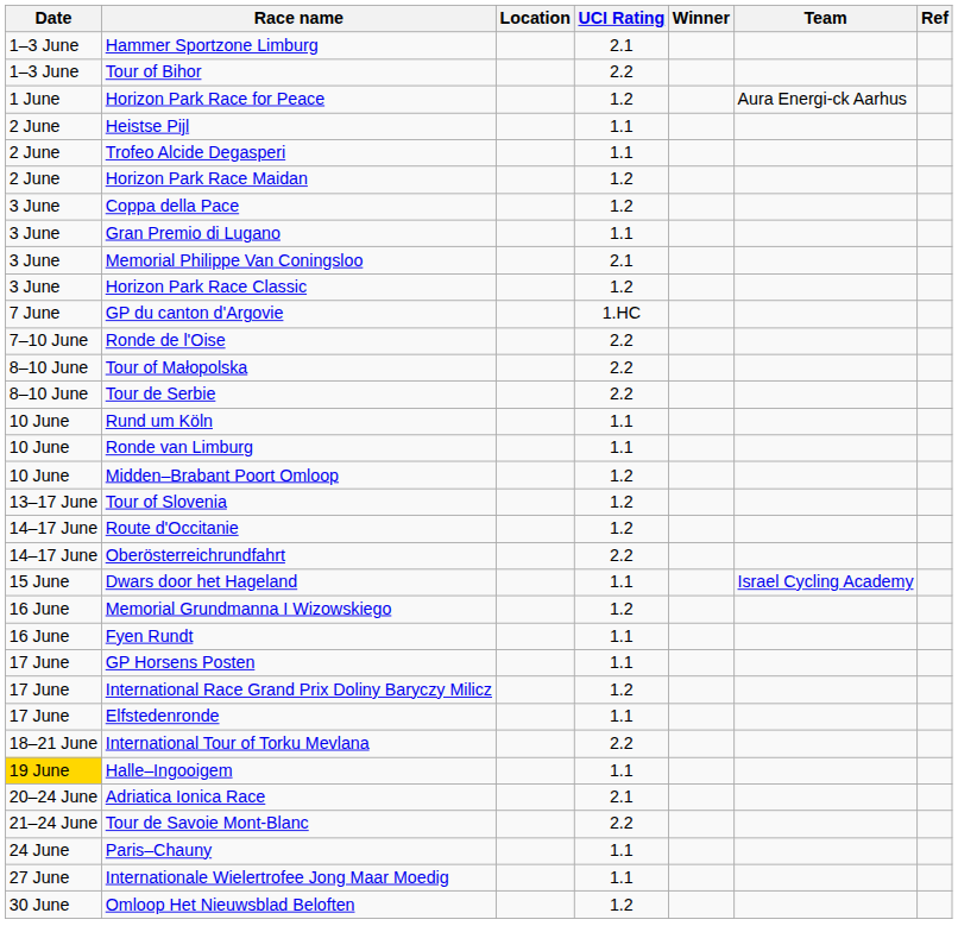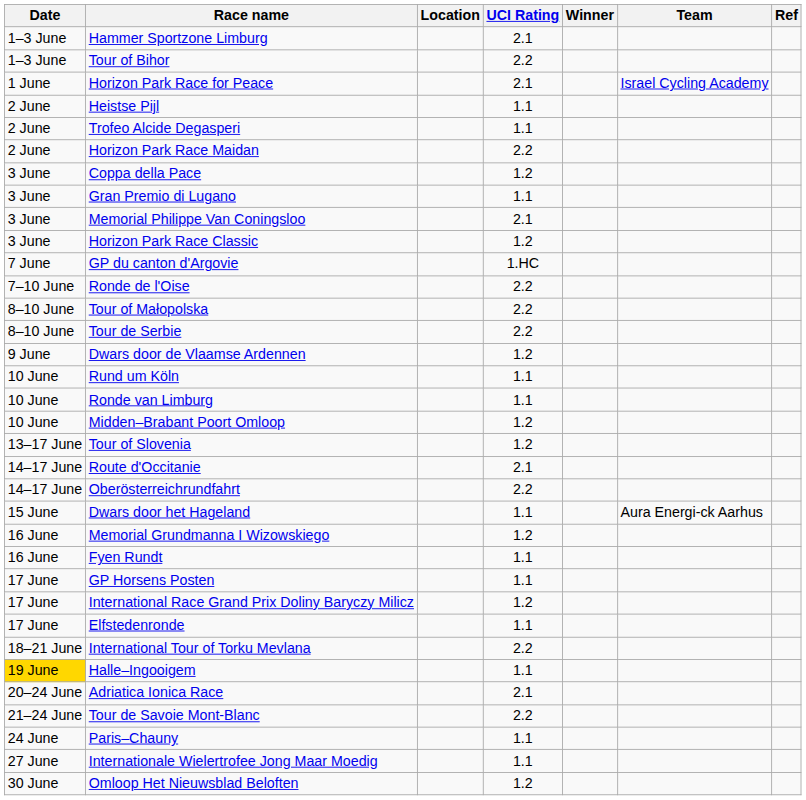 <table class="wikitable sortable">
 <tr>
 <th>Date</th>
 <th>Race name</th>
 <th>Location</th>
 <th><a href='#'>UCI Rating</a></th>
 <th>Winner</th>
 <th>Team</th>
 <th>Ref</th>
 </tr>
 <tr>
 <td>1–3 June</td>
 <td><a href='#'>Hammer Sportzone Limburg</a></td>
 <td></td>
 <td align=center>2.1</td>
 <td></td>
 <td></td>
 <td align=center></td>
 </tr>
 <tr>
 <td>1–3 June</td>
 <td><a href='#'>Tour of Bihor</a></td>
 <td></td>
 <td align=center>2.2</td>
 <td></td>
 <td></td>
 <td align=center></td>
 </tr>
 <tr>
 <td>1 June</td>
 <td><a href='#'>Horizon Park Race for Peace</a></td>
 <td></td>
-<td align=center>1.2</td>
+<td align=center>2.1</td>
 <td></td>
-<td>Aura Energi-ck Aarhus</td>
+<td><a href='#'>Israel Cycling Academy</a></td>
 <td align=center></td>
 </tr>
 <tr>
 <td>2 June</td>
 <td><a href='#'>Heistse Pijl</a></td>
 <td></td>
 <td align=center>1.1</td>
 <td></td>
 <td></td>
 <td align=center></td>
 </tr>
 <tr>
 <td>2 June</td>
 <td><a href='#'>Trofeo Alcide Degasperi</a></td>
 <td></td>
 <td align=center>1.1</td>
 <td></td>
 <td></td>
 <td align=center></td>
 </tr>
 <tr>
 <td>2 June</td>
 <td><a href='#'>Horizon Park Race Maidan</a></td>
 <td></td>
-<td align=center>1.2</td>
+<td align=center>2.2</td>
 <td></td>
 <td></td>
 <td align=center></td>
 </tr>
 <tr>
 <td>3 June</td>
 <td><a href='#'>Coppa della Pace</a></td>
 <td></td>
 <td align=center>1.2</td>
 <td></td>
 <td></td>
 <td align=center></td>
 </tr>
 <tr>
 <td>3 June</td>
 <td><a href='#'>Gran Premio di Lugano</a></td>
 <td></td>
 <td align=center>1.1</td>
 <td></td>
 <td></td>
 <td align=center></td>
 </tr>
 <tr>
 <td>3 June</td>
 <td><a href='#'>Memorial Philippe Van Coningsloo</a></td>
 <td></td>
 <td align=center>2.1</td>
 <td></td>
 <td></td>
 <td align=center></td>
 </tr>
 <tr>
 <td>3 June</td>
 <td><a href='#'>Horizon Park Race Classic</a></td>
 <td></td>
 <td align=center>1.2</td>
 <td></td>
 <td></td>
 <td align=center></td>
 </tr>
 <tr>
 <td>7 June</td>
 <td><a href='#'>GP du canton d'Argovie</a></td>
 <td></td>
 <td align=center>1.HC</td>
 <td></td>
 <td></td>
 <td align=center></td>
 </tr>
 <tr>
 <td>7–10 June</td>
 <td><a href='#'>Ronde de l'Oise</a></td>
 <td></td>
 <td align=center>2.2</td>
 <td></td>
 <td></td>
 <td align=center></td>
 </tr>
 <tr>
 <td>8–10 June</td>
 <td><a href='#'>Tour of Małopolska</a></td>
 <td></td>
 <td align=center>2.2</td>
 <td></td>
 <td></td>
 <td align=center></td>
 </tr>
 <tr>
 <td>8–10 June</td>
 <td><a href='#'>Tour de Serbie</a></td>
 <td></td>
 <td align=center>2.2</td>
 <td></td>
 <td></td>
 <td align=center></td>
 </tr>
 <tr>
+<td>9 June</td>
+<td><a href='#'>Dwars door de Vlaamse Ardennen</a></td>
+<td></td>
+<td align=center>1.2</td>
+<td></td>
+<td></td>
+<td align=center></td>
+</tr>
+<tr>
 <td>10 June</td>
 <td><a href='#'>Rund um Köln</a></td>
 <td></td>
 <td align=center>1.1</td>
 <td></td>
 <td></td>
 <td align=center></td>
 </tr>
 <tr>
 <td>10 June</td>
 <td><a href='#'>Ronde van Limburg</a></td>
 <td></td>
 <td align=center>1.1</td>
 <td></td>
 <td></td>
 <td align=center></td>
 </tr>
 <tr>
 <td>10 June</td>
 <td><a href='#'>Midden–Brabant Poort Omloop</a></td>
 <td></td>
 <td align=center>1.2</td>
 <td></td>
 <td></td>
 <td align=center></td>
 </tr>
 <tr>
 <td>13–17 June</td>
 <td><a href='#'>Tour of Slovenia</a></td>
 <td></td>
 <td align=center>1.2</td>
 <td></td>
 <td></td>
 <td align=center></td>
 </tr>
 <tr>
 <td>14–17 June</td>
 <td><a href='#'>Route d'Occitanie</a></td>
 <td></td>
-<td align=center>1.2</td>
+<td align=center>2.1</td>
 <td></td>
 <td></td>
 <td align=center></td>
 </tr>
 <tr>
 <td>14–17 June</td>
 <td><a href='#'>Oberösterreichrundfahrt</a></td>
 <td></td>
 <td align=center>2.2</td>
 <td></td>
 <td></td>
 <td align=center></td>
 </tr>
 <tr>
 <td>15 June</td>
 <td><a href='#'>Dwars door het Hageland</a></td>
 <td></td>
 <td align=center>1.1</td>
 <td></td>
-<td><a href='#'>Israel Cycling Academy</a></td>
+<td>Aura Energi-ck Aarhus</td>
 <td align=center></td>
 </tr>
 <tr>
 <td>16 June</td>
 <td><a href='#'>Memorial Grundmanna I Wizowskiego</a></td>
 <td></td>
 <td align=center>1.2</td>
 <td></td>
 <td></td>
 <td align=center></td>
 </tr>
 <tr>
 <td>16 June</td>
 <td><a href='#'>Fyen Rundt</a></td>
 <td></td>
 <td align=center>1.1</td>
 <td></td>
 <td></td>
 <td align=center></td>
 </tr>
 <tr>
 <td>17 June</td>
 <td><a href='#'>GP Horsens Posten</a></td>
 <td></td>
 <td align=center>1.1</td>
 <td></td>
 <td></td>
 <td align=center></td>
 </tr>
 <tr>
 <td>17 June</td>
 <td><a href='#'>International Race Grand Prix Doliny Baryczy Milicz</a></td>
 <td></td>
 <td align=center>1.2</td>
 <td></td>
 <td></td>
 <td align=center></td>
 </tr>
 <tr>
 <td>17 June</td>
 <td><a href='#'>Elfstedenronde</a></td>
 <td></td>
 <td align=center>1.1</td>
 <td></td>
 <td></td>
 <td align=center></td>
 </tr>
 <tr>
 <td>18–21 June</td>
 <td><a href='#'>International Tour of Torku Mevlana</a></td>
 <td></td>
 <td align=center>2.2</td>
 <td></td>
 <td></td>
 <td align=center></td>
 </tr>
 <tr>
 <td style="background: gold;">19 June</td>
 <td><a href='#'>Halle–Ingooigem</a></td>
 <td></td>
 <td align=center>1.1</td>
 <td></td>
 <td></td>
 <td align=center></td>
 </tr>
 <tr>
 <td>20–24 June</td>
 <td><a href='#'>Adriatica Ionica Race</a></td>
 <td></td>
 <td align=center>2.1</td>
 <td></td>
 <td></td>
 <td align=center></td>
 </tr>
 <tr>
 <td>21–24 June</td>
 <td><a href='#'>Tour de Savoie Mont-Blanc</a></td>
 <td></td>
 <td align=center>2.2</td>
 <td></td>
 <td></td>
 <td align=center></td>
 </tr>
 <tr>
 <td>24 June</td>
 <td><a href='#'>Paris–Chauny</a></td>
 <td></td>
 <td align=center>1.1</td>
 <td></td>
 <td></td>
 <td align=center></td>
 </tr>
 <tr>
 <td>27 June</td>
 <td><a href='#'>Internationale Wielertrofee Jong Maar Moedig</a></td>
 <td></td>
 <td align=center>1.1</td>
 <td></td>
 <td></td>
 <td align=center></td>
 </tr>
 <tr>
 <td>30 June</td>
 <td><a href='#'>Omloop Het Nieuwsblad Beloften</a></td>
 <td></td>
 <td align=center>1.2</td>
 <td></td>
 <td></td>
 <td align=center></td>
 </tr>
 </table>
